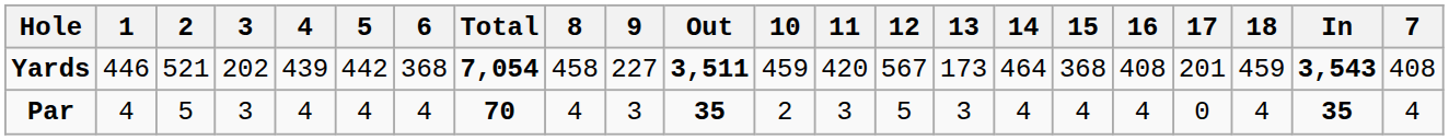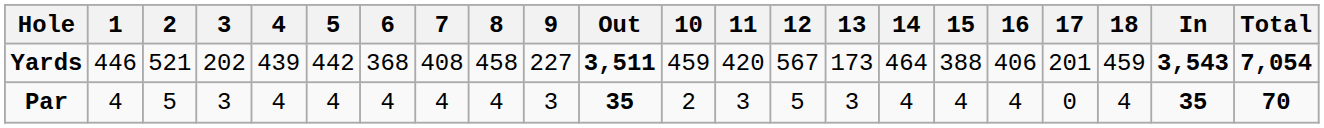 <table class="wikitable" style="text-align:center">
 <tr>
 <th>Hole</th>
 <th>1</th>
 <th>2</th>
 <th>3</th>
 <th>4</th>
 <th>5</th>
 <th>6</th>
-<th>Total</th>
+<th>7</th>
 <th>8</th>
 <th>9</th>
 <th>Out</th>
 <th>10</th>
 <th>11</th>
 <th>12</th>
 <th>13</th>
 <th>14</th>
 <th>15</th>
 <th>16</th>
 <th>17</th>
 <th>18</th>
 <th>In</th>
-<th>7</th>
+<th>Total</th>
 </tr>
 <tr>
 <td><strong>Yards</strong></td>
 <td>446</td>
 <td>521</td>
 <td>202</td>
 <td>439</td>
 <td>442</td>
 <td>368</td>
-<td><strong>7,054</strong></td>
+<td>408</td>
 <td>458</td>
 <td>227</td>
 <td><strong>3,511</strong></td>
 <td>459</td>
 <td>420</td>
 <td>567</td>
 <td>173</td>
 <td>464</td>
-<td>368</td>
-<td>408</td>
+<td>388</td>
+<td>406</td>
 <td>201</td>
 <td>459</td>
 <td><strong>3,543</strong></td>
-<td>408</td>
+<td><strong>7,054</strong></td>
 </tr>
 <tr>
 <td><strong>Par</strong></td>
 <td>4</td>
 <td>5</td>
 <td>3</td>
 <td>4</td>
 <td>4</td>
 <td>4</td>
-<td><strong>70</strong></td>
+<td>4</td>
 <td>4</td>
 <td>3</td>
 <td><strong>35</strong></td>
 <td>2</td>
 <td>3</td>
 <td>5</td>
 <td>3</td>
 <td>4</td>
 <td>4</td>
 <td>4</td>
 <td>0</td>
 <td>4</td>
 <td><strong>35</strong></td>
-<td>4</td>
+<td><strong>70</strong></td>
 </tr>
 </table>
